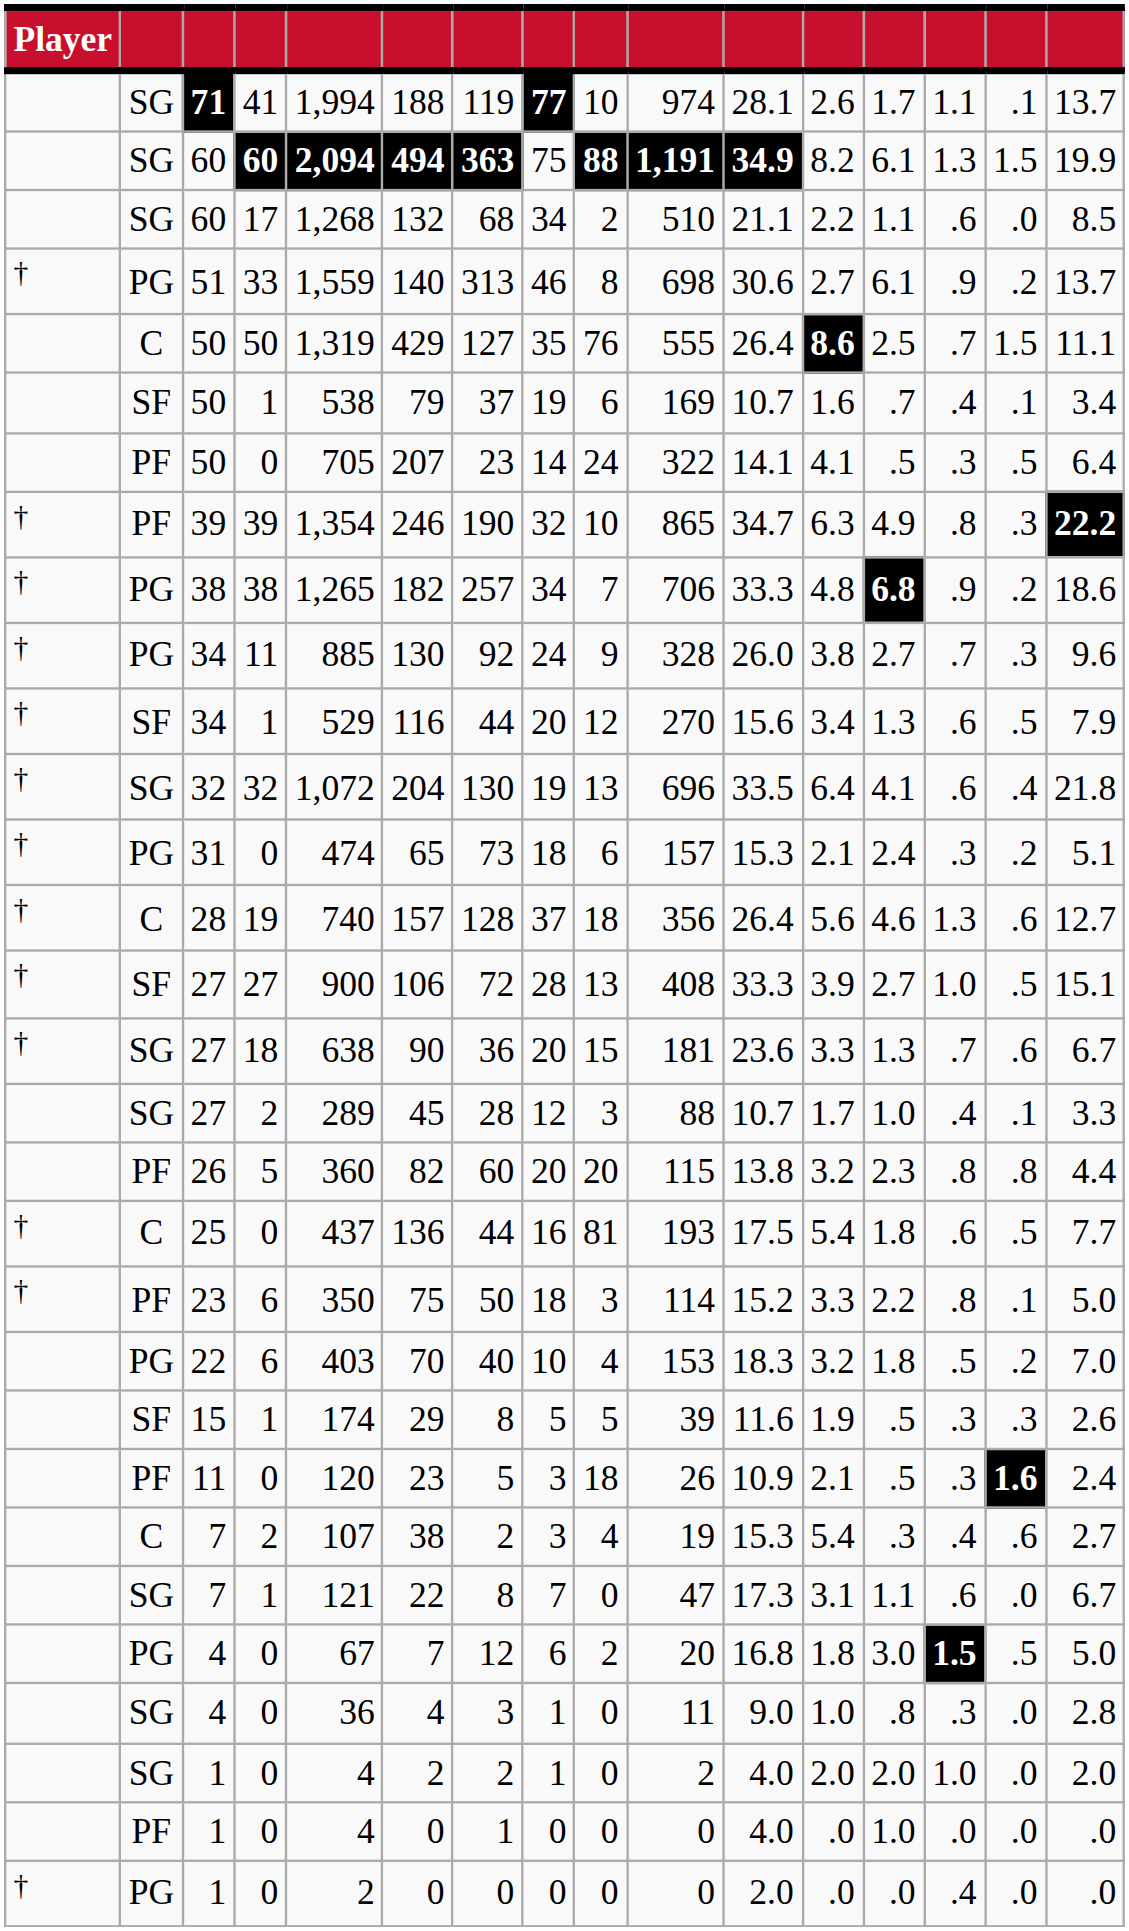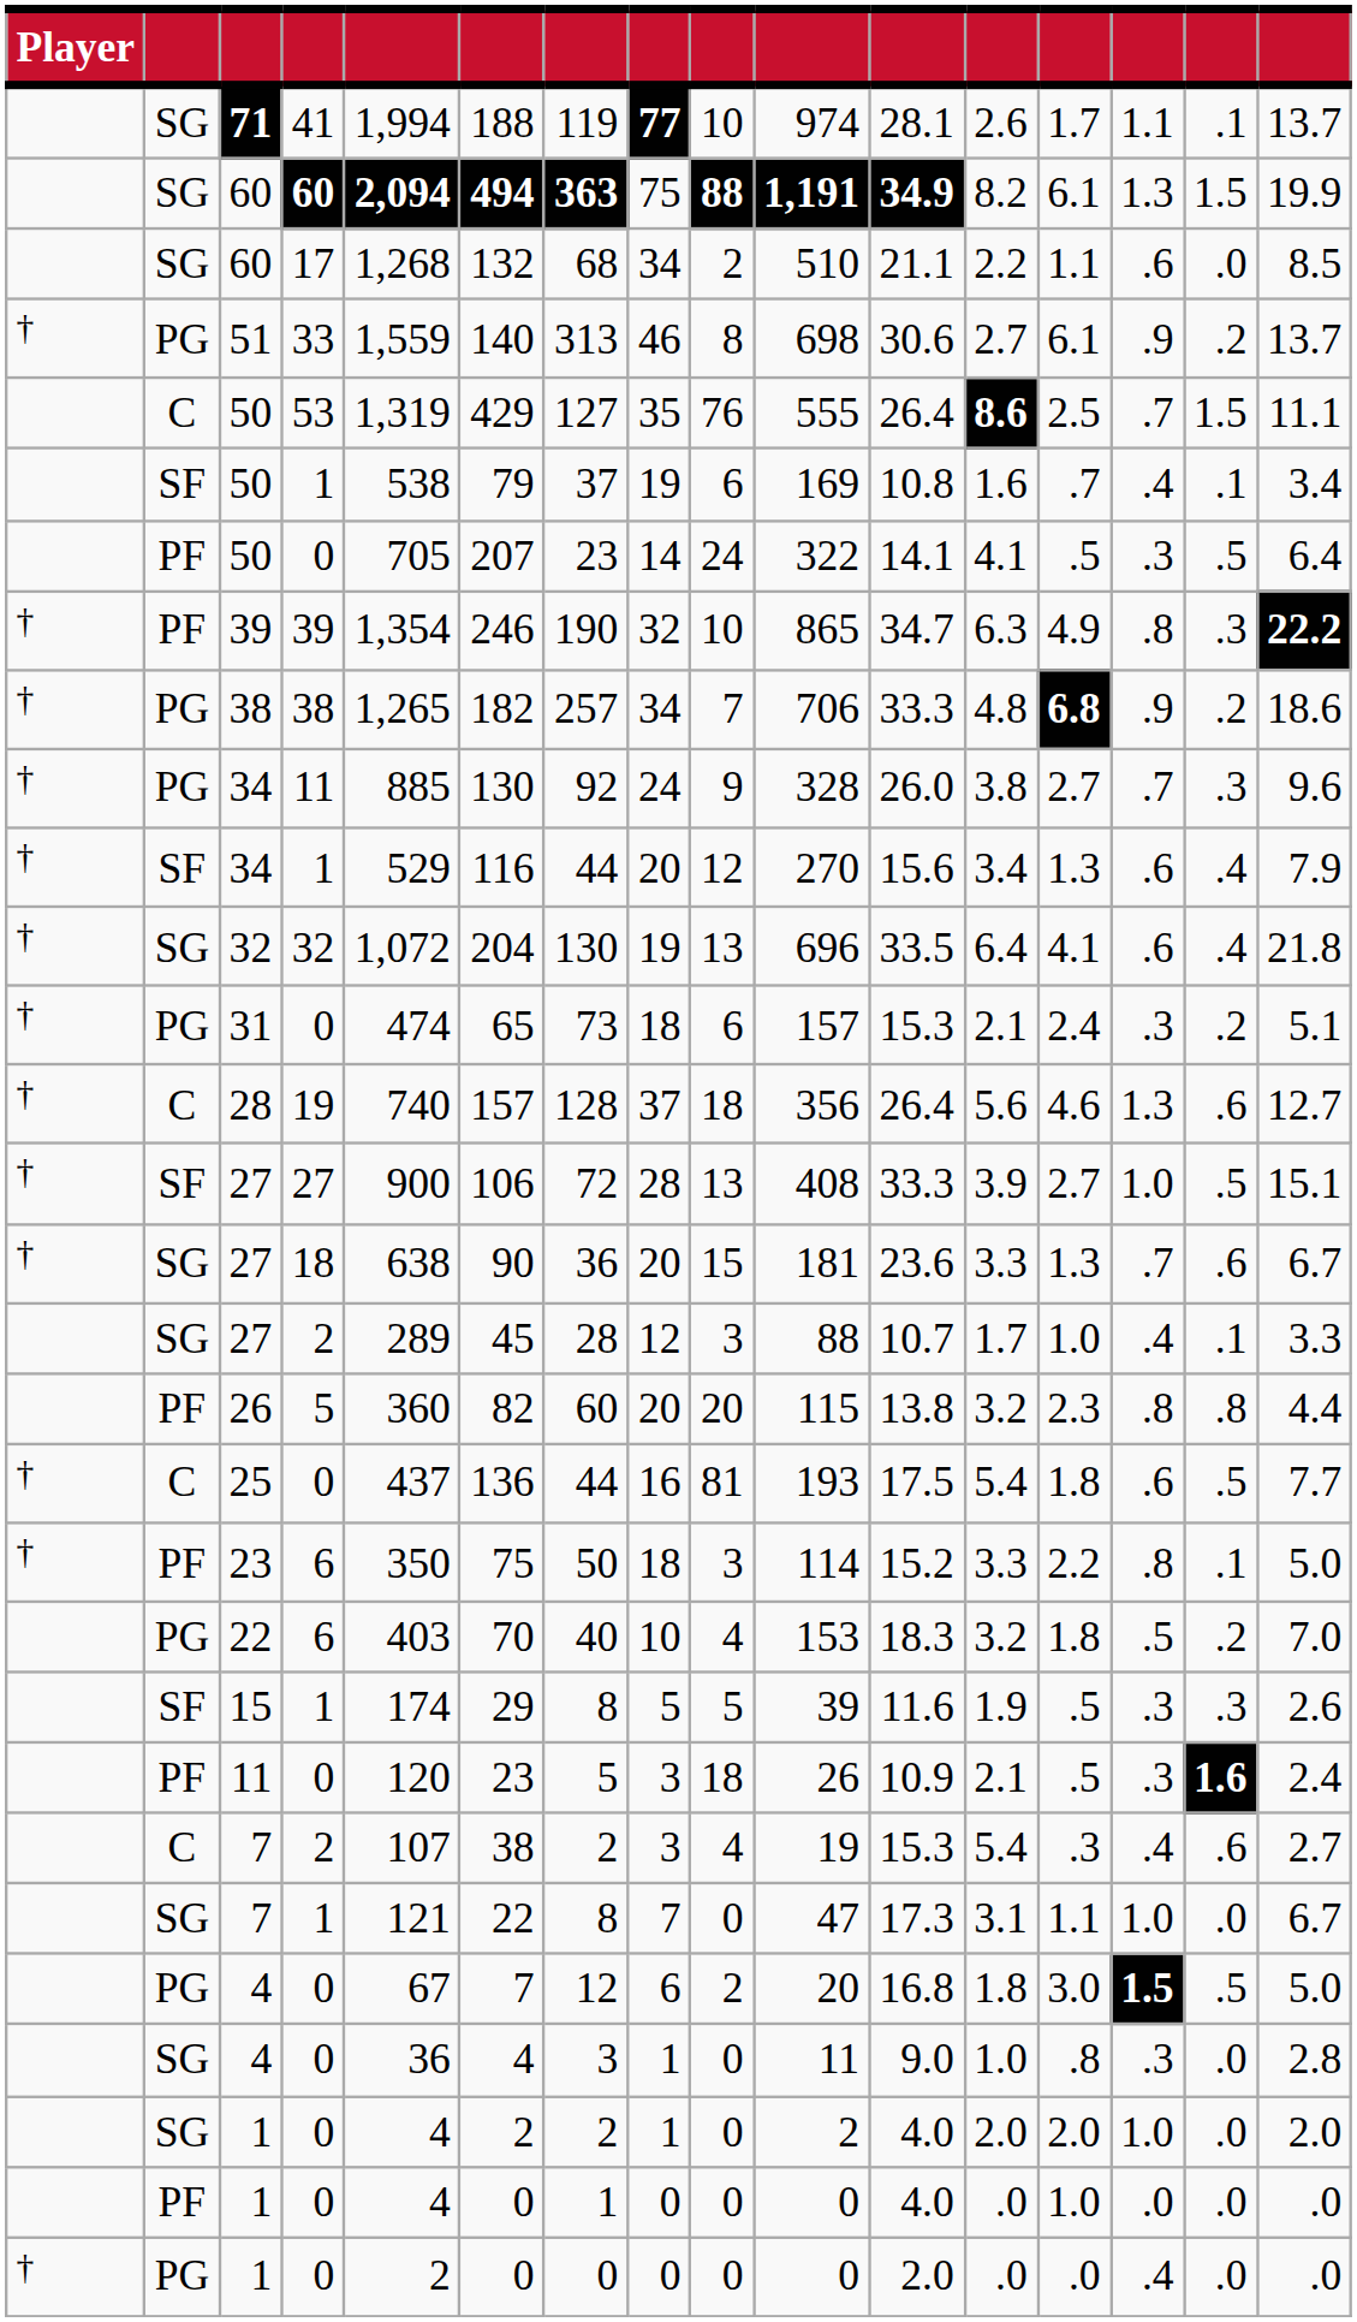 <table class="wikitable sortable" style="font-size: 95%; text-align:right;">
 <tr>
 <th style="background:#C8102E; color:#FFFFFF; border-top:#010101 3px solid; border-bottom:#010101 3px solid;">Player</th>
 <th style="background:#C8102E; color:#FFFFFF; border-top:#010101 3px solid; border-bottom:#010101 3px solid;"></th>
 <th style="background:#C8102E; color:#FFFFFF; border-top:#010101 3px solid; border-bottom:#010101 3px solid;"></th>
 <th style="background:#C8102E; color:#FFFFFF; border-top:#010101 3px solid; border-bottom:#010101 3px solid;"></th>
 <th style="background:#C8102E; color:#FFFFFF; border-top:#010101 3px solid; border-bottom:#010101 3px solid;"></th>
 <th style="background:#C8102E; color:#FFFFFF; border-top:#010101 3px solid; border-bottom:#010101 3px solid;"></th>
 <th style="background:#C8102E; color:#FFFFFF; border-top:#010101 3px solid; border-bottom:#010101 3px solid;"></th>
 <th style="background:#C8102E; color:#FFFFFF; border-top:#010101 3px solid; border-bottom:#010101 3px solid;"></th>
 <th style="background:#C8102E; color:#FFFFFF; border-top:#010101 3px solid; border-bottom:#010101 3px solid;"></th>
 <th style="background:#C8102E; color:#FFFFFF; border-top:#010101 3px solid; border-bottom:#010101 3px solid;"></th>
 <th style="background:#C8102E; color:#FFFFFF; border-top:#010101 3px solid; border-bottom:#010101 3px solid;"></th>
 <th style="background:#C8102E; color:#FFFFFF; border-top:#010101 3px solid; border-bottom:#010101 3px solid;"></th>
 <th style="background:#C8102E; color:#FFFFFF; border-top:#010101 3px solid; border-bottom:#010101 3px solid;"></th>
 <th style="background:#C8102E; color:#FFFFFF; border-top:#010101 3px solid; border-bottom:#010101 3px solid;"></th>
 <th style="background:#C8102E; color:#FFFFFF; border-top:#010101 3px solid; border-bottom:#010101 3px solid;"></th>
 <th style="background:#C8102E; color:#FFFFFF; border-top:#010101 3px solid; border-bottom:#010101 3px solid;"></th>
 </tr>
 <tr>
 <td style="text-align:left;"></td>
 <td style="text-align:center;">SG</td>
 <td style="background:#010101; color:#FFFFFF;"><strong>71</strong></td>
 <td>41</td>
 <td>1,994</td>
 <td>188</td>
 <td>119</td>
 <td style="background:#010101; color:#FFFFFF;"><strong>77</strong></td>
 <td>10</td>
 <td>974</td>
 <td>28.1</td>
 <td>2.6</td>
 <td>1.7</td>
 <td>1.1</td>
 <td>.1</td>
 <td>13.7</td>
 </tr>
 <tr>
 <td style="text-align:left;"></td>
 <td style="text-align:center;">SG</td>
 <td>60</td>
 <td style="background:#010101; color:#FFFFFF;"><strong>60</strong></td>
 <td style="background:#010101; color:#FFFFFF;"><strong>2,094</strong></td>
 <td style="background:#010101; color:#FFFFFF;"><strong>494</strong></td>
 <td style="background:#010101; color:#FFFFFF;"><strong>363</strong></td>
 <td>75</td>
 <td style="background:#010101; color:#FFFFFF;"><strong>88</strong></td>
 <td style="background:#010101; color:#FFFFFF;"><strong>1,191</strong></td>
 <td style="background:#010101; color:#FFFFFF;"><strong>34.9</strong></td>
 <td>8.2</td>
 <td>6.1</td>
 <td>1.3</td>
 <td>1.5</td>
 <td>19.9</td>
 </tr>
 <tr>
 <td style="text-align:left;"></td>
 <td style="text-align:center;">SG</td>
 <td>60</td>
 <td>17</td>
 <td>1,268</td>
 <td>132</td>
 <td>68</td>
 <td>34</td>
 <td>2</td>
 <td>510</td>
 <td>21.1</td>
 <td>2.2</td>
 <td>1.1</td>
 <td>.6</td>
 <td>.0</td>
 <td>8.5</td>
 </tr>
 <tr>
 <td style="text-align:left;"><sup>†</sup></td>
 <td style="text-align:center;">PG</td>
 <td>51</td>
 <td>33</td>
 <td>1,559</td>
 <td>140</td>
 <td>313</td>
 <td>46</td>
 <td>8</td>
 <td>698</td>
 <td>30.6</td>
 <td>2.7</td>
 <td>6.1</td>
 <td>.9</td>
 <td>.2</td>
 <td>13.7</td>
 </tr>
 <tr>
 <td style="text-align:left;"></td>
 <td style="text-align:center;">C</td>
 <td>50</td>
-<td>50</td>
+<td>53</td>
 <td>1,319</td>
 <td>429</td>
 <td>127</td>
 <td>35</td>
 <td>76</td>
 <td>555</td>
 <td>26.4</td>
 <td style="background:#010101; color:#FFFFFF;"><strong>8.6</strong></td>
 <td>2.5</td>
 <td>.7</td>
 <td>1.5</td>
 <td>11.1</td>
 </tr>
 <tr>
 <td style="text-align:left;"></td>
 <td style="text-align:center;">SF</td>
 <td>50</td>
 <td>1</td>
 <td>538</td>
 <td>79</td>
 <td>37</td>
 <td>19</td>
 <td>6</td>
 <td>169</td>
-<td>10.7</td>
+<td>10.8</td>
 <td>1.6</td>
 <td>.7</td>
 <td>.4</td>
 <td>.1</td>
 <td>3.4</td>
 </tr>
 <tr>
 <td style="text-align:left;"></td>
 <td style="text-align:center;">PF</td>
 <td>50</td>
 <td>0</td>
 <td>705</td>
 <td>207</td>
 <td>23</td>
 <td>14</td>
 <td>24</td>
 <td>322</td>
 <td>14.1</td>
 <td>4.1</td>
 <td>.5</td>
 <td>.3</td>
 <td>.5</td>
 <td>6.4</td>
 </tr>
 <tr>
 <td style="text-align:left;"><sup>†</sup></td>
 <td style="text-align:center;">PF</td>
 <td>39</td>
 <td>39</td>
 <td>1,354</td>
 <td>246</td>
 <td>190</td>
 <td>32</td>
 <td>10</td>
 <td>865</td>
 <td>34.7</td>
 <td>6.3</td>
 <td>4.9</td>
 <td>.8</td>
 <td>.3</td>
 <td style="background:#010101; color:#FFFFFF;"><strong>22.2</strong></td>
 </tr>
 <tr>
 <td style="text-align:left;"><sup>†</sup></td>
 <td style="text-align:center;">PG</td>
 <td>38</td>
 <td>38</td>
 <td>1,265</td>
 <td>182</td>
 <td>257</td>
 <td>34</td>
 <td>7</td>
 <td>706</td>
 <td>33.3</td>
 <td>4.8</td>
 <td style="background:#010101; color:#FFFFFF;"><strong>6.8</strong></td>
 <td>.9</td>
 <td>.2</td>
 <td>18.6</td>
 </tr>
 <tr>
 <td style="text-align:left;"><sup>†</sup></td>
 <td style="text-align:center;">PG</td>
 <td>34</td>
 <td>11</td>
 <td>885</td>
 <td>130</td>
 <td>92</td>
 <td>24</td>
 <td>9</td>
 <td>328</td>
 <td>26.0</td>
 <td>3.8</td>
 <td>2.7</td>
 <td>.7</td>
 <td>.3</td>
 <td>9.6</td>
 </tr>
 <tr>
 <td style="text-align:left;"><sup>†</sup></td>
 <td style="text-align:center;">SF</td>
 <td>34</td>
 <td>1</td>
 <td>529</td>
 <td>116</td>
 <td>44</td>
 <td>20</td>
 <td>12</td>
 <td>270</td>
 <td>15.6</td>
 <td>3.4</td>
 <td>1.3</td>
 <td>.6</td>
-<td>.5</td>
+<td>.4</td>
 <td>7.9</td>
 </tr>
 <tr>
 <td style="text-align:left;"><sup>†</sup></td>
 <td style="text-align:center;">SG</td>
 <td>32</td>
 <td>32</td>
 <td>1,072</td>
 <td>204</td>
 <td>130</td>
 <td>19</td>
 <td>13</td>
 <td>696</td>
 <td>33.5</td>
 <td>6.4</td>
 <td>4.1</td>
 <td>.6</td>
 <td>.4</td>
 <td>21.8</td>
 </tr>
 <tr>
 <td style="text-align:left;"><sup>†</sup></td>
 <td style="text-align:center;">PG</td>
 <td>31</td>
 <td>0</td>
 <td>474</td>
 <td>65</td>
 <td>73</td>
 <td>18</td>
 <td>6</td>
 <td>157</td>
 <td>15.3</td>
 <td>2.1</td>
 <td>2.4</td>
 <td>.3</td>
 <td>.2</td>
 <td>5.1</td>
 </tr>
 <tr>
 <td style="text-align:left;"><sup>†</sup></td>
 <td style="text-align:center;">C</td>
 <td>28</td>
 <td>19</td>
 <td>740</td>
 <td>157</td>
 <td>128</td>
 <td>37</td>
 <td>18</td>
 <td>356</td>
 <td>26.4</td>
 <td>5.6</td>
 <td>4.6</td>
 <td>1.3</td>
 <td>.6</td>
 <td>12.7</td>
 </tr>
 <tr>
 <td style="text-align:left;"><sup>†</sup></td>
 <td style="text-align:center;">SF</td>
 <td>27</td>
 <td>27</td>
 <td>900</td>
 <td>106</td>
 <td>72</td>
 <td>28</td>
 <td>13</td>
 <td>408</td>
 <td>33.3</td>
 <td>3.9</td>
 <td>2.7</td>
 <td>1.0</td>
 <td>.5</td>
 <td>15.1</td>
 </tr>
 <tr>
 <td style="text-align:left;"><sup>†</sup></td>
 <td style="text-align:center;">SG</td>
 <td>27</td>
 <td>18</td>
 <td>638</td>
 <td>90</td>
 <td>36</td>
 <td>20</td>
 <td>15</td>
 <td>181</td>
 <td>23.6</td>
 <td>3.3</td>
 <td>1.3</td>
 <td>.7</td>
 <td>.6</td>
 <td>6.7</td>
 </tr>
 <tr>
 <td style="text-align:left;"></td>
 <td style="text-align:center;">SG</td>
 <td>27</td>
 <td>2</td>
 <td>289</td>
 <td>45</td>
 <td>28</td>
 <td>12</td>
 <td>3</td>
 <td>88</td>
 <td>10.7</td>
 <td>1.7</td>
 <td>1.0</td>
 <td>.4</td>
 <td>.1</td>
 <td>3.3</td>
 </tr>
 <tr>
 <td style="text-align:left;"></td>
 <td style="text-align:center;">PF</td>
 <td>26</td>
 <td>5</td>
 <td>360</td>
 <td>82</td>
 <td>60</td>
 <td>20</td>
 <td>20</td>
 <td>115</td>
 <td>13.8</td>
 <td>3.2</td>
 <td>2.3</td>
 <td>.8</td>
 <td>.8</td>
 <td>4.4</td>
 </tr>
 <tr>
 <td style="text-align:left;"><sup>†</sup></td>
 <td style="text-align:center;">C</td>
 <td>25</td>
 <td>0</td>
 <td>437</td>
 <td>136</td>
 <td>44</td>
 <td>16</td>
 <td>81</td>
 <td>193</td>
 <td>17.5</td>
 <td>5.4</td>
 <td>1.8</td>
 <td>.6</td>
 <td>.5</td>
 <td>7.7</td>
 </tr>
 <tr>
 <td style="text-align:left;"><sup>†</sup></td>
 <td style="text-align:center;">PF</td>
 <td>23</td>
 <td>6</td>
 <td>350</td>
 <td>75</td>
 <td>50</td>
 <td>18</td>
 <td>3</td>
 <td>114</td>
 <td>15.2</td>
 <td>3.3</td>
 <td>2.2</td>
 <td>.8</td>
 <td>.1</td>
 <td>5.0</td>
 </tr>
 <tr>
 <td style="text-align:left;"></td>
 <td style="text-align:center;">PG</td>
 <td>22</td>
 <td>6</td>
 <td>403</td>
 <td>70</td>
 <td>40</td>
 <td>10</td>
 <td>4</td>
 <td>153</td>
 <td>18.3</td>
 <td>3.2</td>
 <td>1.8</td>
 <td>.5</td>
 <td>.2</td>
 <td>7.0</td>
 </tr>
 <tr>
 <td style="text-align:left;"></td>
 <td style="text-align:center;">SF</td>
 <td>15</td>
 <td>1</td>
 <td>174</td>
 <td>29</td>
 <td>8</td>
 <td>5</td>
 <td>5</td>
 <td>39</td>
 <td>11.6</td>
 <td>1.9</td>
 <td>.5</td>
 <td>.3</td>
 <td>.3</td>
 <td>2.6</td>
 </tr>
 <tr>
 <td style="text-align:left;"></td>
 <td style="text-align:center;">PF</td>
 <td>11</td>
 <td>0</td>
 <td>120</td>
 <td>23</td>
 <td>5</td>
 <td>3</td>
 <td>18</td>
 <td>26</td>
 <td>10.9</td>
 <td>2.1</td>
 <td>.5</td>
 <td>.3</td>
 <td style="background:#010101; color:#FFFFFF;"><strong>1.6</strong></td>
 <td>2.4</td>
 </tr>
 <tr>
 <td style="text-align:left;"></td>
 <td style="text-align:center;">C</td>
 <td>7</td>
 <td>2</td>
 <td>107</td>
 <td>38</td>
 <td>2</td>
 <td>3</td>
 <td>4</td>
 <td>19</td>
 <td>15.3</td>
 <td>5.4</td>
 <td>.3</td>
 <td>.4</td>
 <td>.6</td>
 <td>2.7</td>
 </tr>
 <tr>
 <td style="text-align:left;"></td>
 <td style="text-align:center;">SG</td>
 <td>7</td>
 <td>1</td>
 <td>121</td>
 <td>22</td>
 <td>8</td>
 <td>7</td>
 <td>0</td>
 <td>47</td>
 <td>17.3</td>
 <td>3.1</td>
 <td>1.1</td>
-<td>.6</td>
+<td>1.0</td>
 <td>.0</td>
 <td>6.7</td>
 </tr>
 <tr>
 <td style="text-align:left;"></td>
 <td style="text-align:center;">PG</td>
 <td>4</td>
 <td>0</td>
 <td>67</td>
 <td>7</td>
 <td>12</td>
 <td>6</td>
 <td>2</td>
 <td>20</td>
 <td>16.8</td>
 <td>1.8</td>
 <td>3.0</td>
 <td style="background:#010101; color:#FFFFFF;"><strong>1.5</strong></td>
 <td>.5</td>
 <td>5.0</td>
 </tr>
 <tr>
 <td style="text-align:left;"></td>
 <td style="text-align:center;">SG</td>
 <td>4</td>
 <td>0</td>
 <td>36</td>
 <td>4</td>
 <td>3</td>
 <td>1</td>
 <td>0</td>
 <td>11</td>
 <td>9.0</td>
 <td>1.0</td>
 <td>.8</td>
 <td>.3</td>
 <td>.0</td>
 <td>2.8</td>
 </tr>
 <tr>
 <td style="text-align:left;"></td>
 <td style="text-align:center;">SG</td>
 <td>1</td>
 <td>0</td>
 <td>4</td>
 <td>2</td>
 <td>2</td>
 <td>1</td>
 <td>0</td>
 <td>2</td>
 <td>4.0</td>
 <td>2.0</td>
 <td>2.0</td>
 <td>1.0</td>
 <td>.0</td>
 <td>2.0</td>
 </tr>
 <tr>
 <td style="text-align:left;"></td>
 <td style="text-align:center;">PF</td>
 <td>1</td>
 <td>0</td>
 <td>4</td>
 <td>0</td>
 <td>1</td>
 <td>0</td>
 <td>0</td>
 <td>0</td>
 <td>4.0</td>
 <td>.0</td>
 <td>1.0</td>
 <td>.0</td>
 <td>.0</td>
 <td>.0</td>
 </tr>
 <tr>
 <td style="text-align:left;"><sup>†</sup></td>
 <td style="text-align:center;">PG</td>
 <td>1</td>
 <td>0</td>
 <td>2</td>
 <td>0</td>
 <td>0</td>
 <td>0</td>
 <td>0</td>
 <td>0</td>
 <td>2.0</td>
 <td>.0</td>
 <td>.0</td>
 <td>.4</td>
 <td>.0</td>
 <td>.0</td>
 </tr>
 </table>
